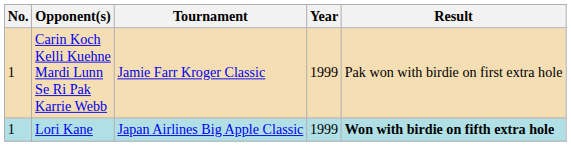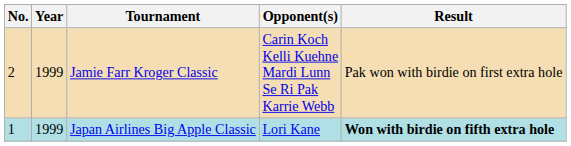 <table class="wikitable" style="font-size:95%;">
 <tr>
 <th>No.</th>
+<th>Year</th>
+<th>Tournament</th>
 <th>Opponent(s)</th>
-<th>Tournament</th>
-<th>Year</th>
 <th>Result</th>
 </tr>
 <tr style="background:#F5DEB3;">
-<td>1</td>
+<td>2</td>
+<td>1999</td>
+<td><a href='#'>Jamie Farr Kroger Classic</a></td>
 <td> <a href='#'>Carin Koch</a><br> <a href='#'>Kelli Kuehne</a><br> <a href='#'>Mardi Lunn</a><br> <a href='#'>Se Ri Pak</a><br> <a href='#'>Karrie Webb</a></td>
-<td><a href='#'>Jamie Farr Kroger Classic</a></td>
-<td>1999</td>
 <td>Pak  won with birdie on first extra hole</td>
 </tr>
 <tr style="background:#B0E0E6;">
 <td>1</td>
+<td>1999</td>
+<td><a href='#'>Japan Airlines Big Apple Classic</a></td>
 <td> <a href='#'>Lori Kane</a></td>
-<td><a href='#'>Japan Airlines Big Apple Classic</a></td>
-<td>1999</td>
 <td><strong>Won with birdie on fifth extra hole</strong></td>
 </tr>
 </table>
